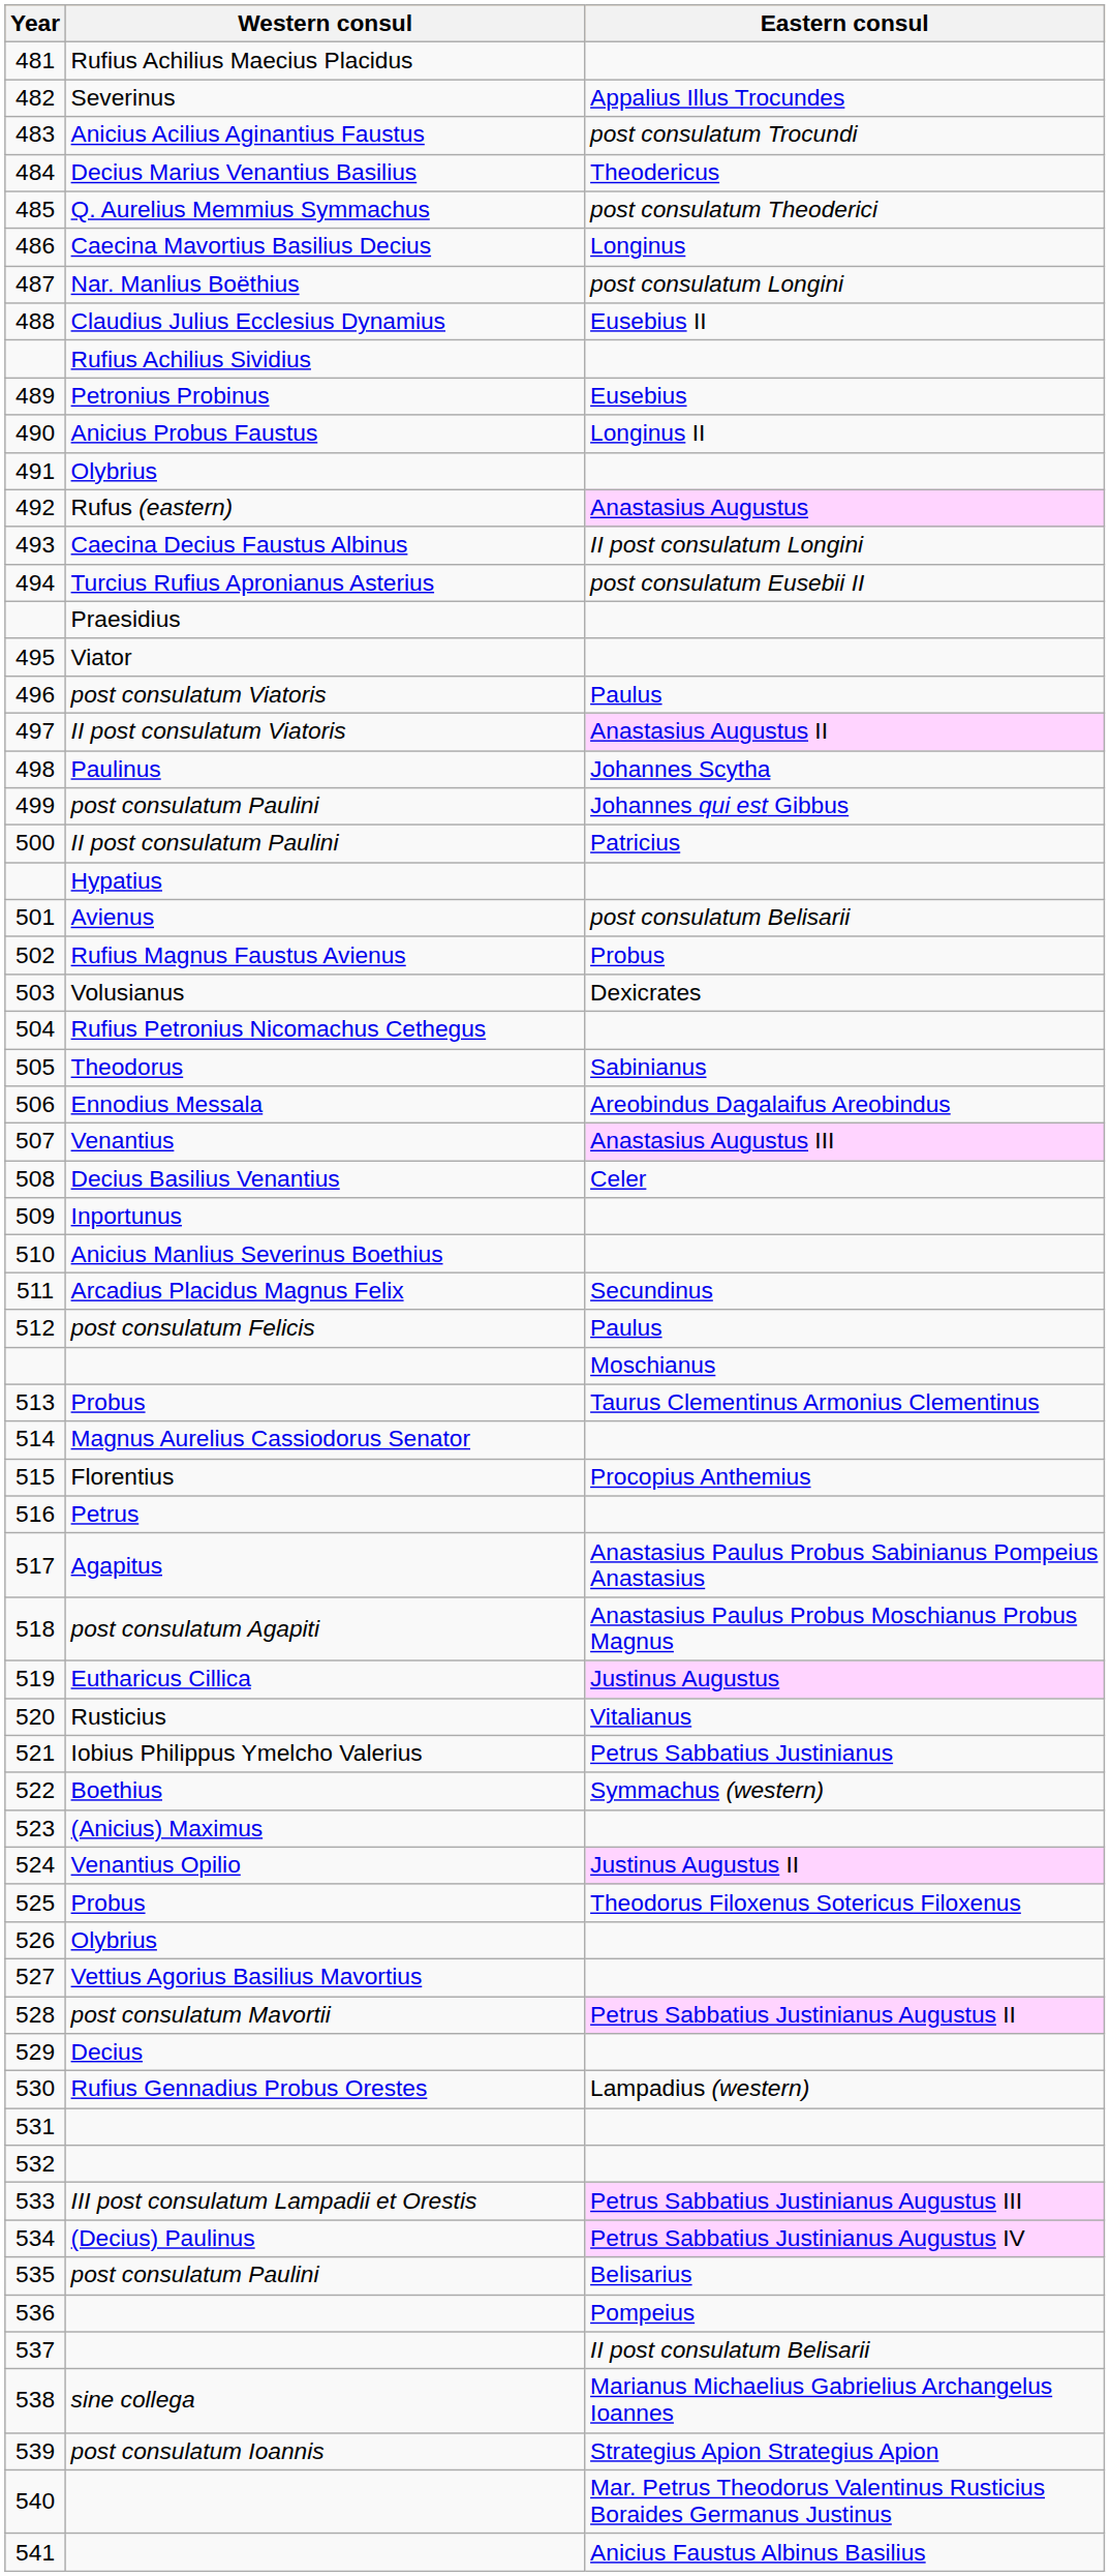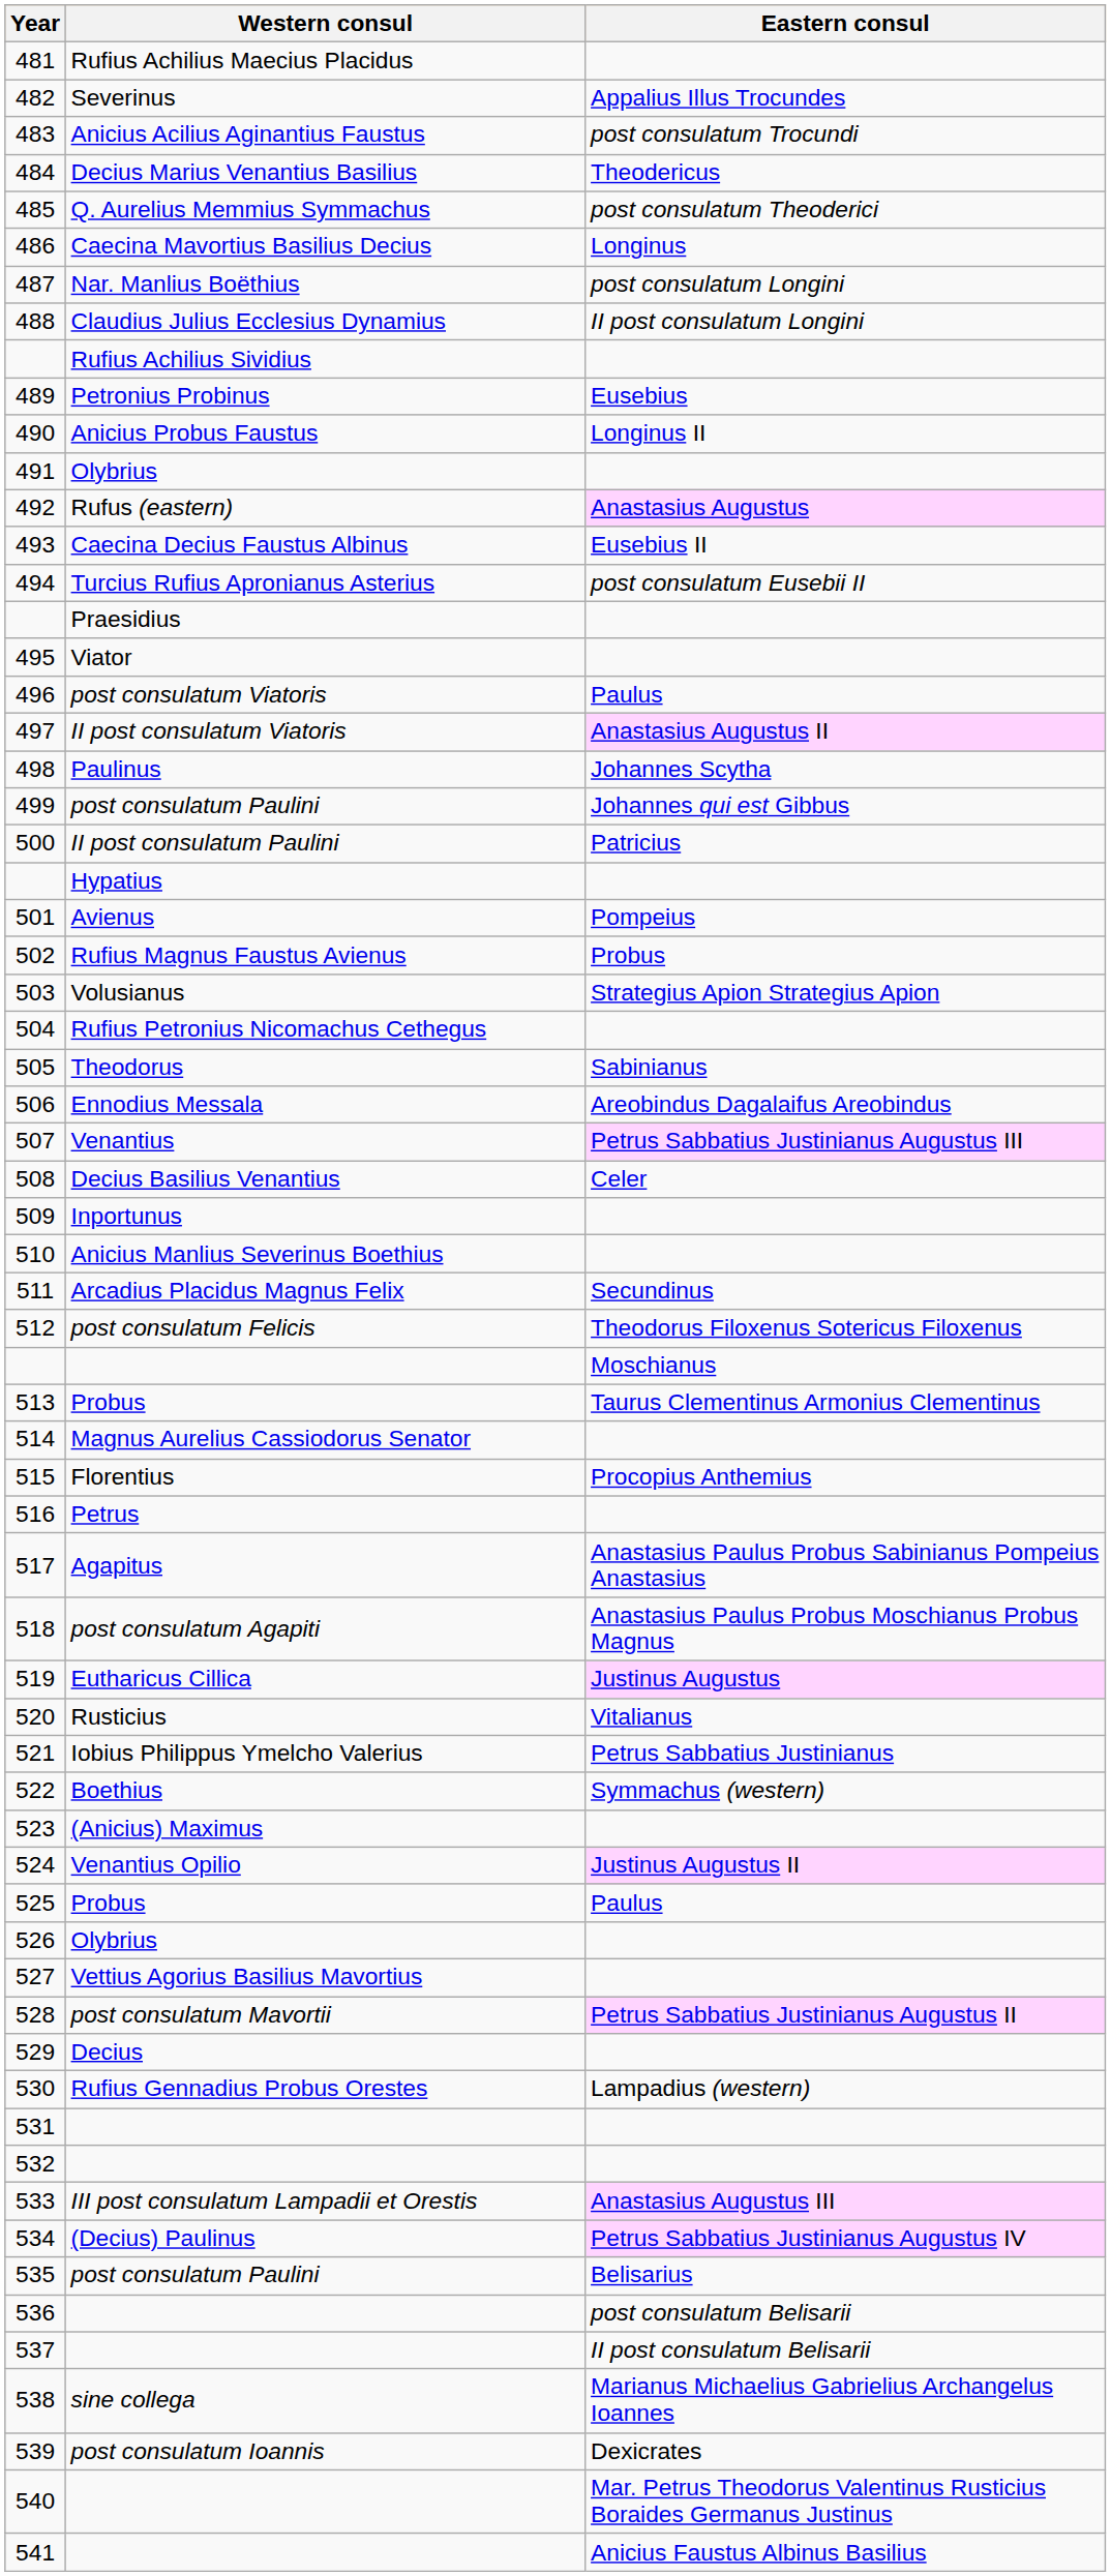 <table class="wikitable" style="width:750px; margin-left: auto; margin-right: auto; border: none;">
 <tr bgcolor="#FFDEAD">
 <th width=4%>Year</th>
 <th width="48%">Western consul</th>
 <th width=48%>Eastern consul</th>
 </tr>
 <tr>
 <td align=center>481</td>
 <td>Rufius Achilius Maecius Placidus</td>
 <td></td>
 </tr>
 <tr>
 <td align=center>482</td>
 <td>Severinus</td>
 <td><a href='#'>Appalius Illus Trocundes</a></td>
 </tr>
 <tr>
 <td align=center>483</td>
 <td><a href='#'>Anicius Acilius Aginantius Faustus</a></td>
 <td><em>post consulatum Trocundi</em></td>
 </tr>
 <tr>
 <td align=center>484</td>
 <td><a href='#'>Decius Marius Venantius Basilius</a></td>
 <td><a href='#'>Theodericus</a></td>
 </tr>
 <tr>
 <td align=center>485</td>
 <td><a href='#'>Q. Aurelius Memmius Symmachus</a></td>
 <td><em>post consulatum Theoderici</em></td>
 </tr>
 <tr>
 <td align=center>486</td>
 <td><a href='#'>Caecina Mavortius Basilius Decius</a></td>
 <td><a href='#'>Longinus</a></td>
 </tr>
 <tr>
 <td align=center>487</td>
 <td><a href='#'>Nar. Manlius Boëthius</a></td>
 <td><em>post consulatum Longini</em></td>
 </tr>
 <tr>
 <td align=center>488</td>
 <td><a href='#'>Claudius Julius Ecclesius Dynamius</a></td>
-<td><a href='#'>Eusebius</a> II</td>
+<td><em>II post consulatum Longini</em></td>
 </tr>
 <tr>
 <td align=center></td>
 <td><a href='#'>Rufius Achilius Sividius</a></td>
 <td></td>
 </tr>
 <tr>
 <td align=center>489</td>
 <td><a href='#'>Petronius Probinus</a></td>
 <td><a href='#'>Eusebius</a></td>
 </tr>
 <tr>
 <td align=center>490</td>
 <td><a href='#'>Anicius Probus Faustus</a></td>
 <td><a href='#'>Longinus</a> II</td>
 </tr>
 <tr>
 <td align=center>491</td>
 <td><a href='#'>Olybrius</a></td>
 <td></td>
 </tr>
 <tr>
 <td align=center>492</td>
 <td>Rufus <em>(eastern)</em></td>
 <td bgcolor="#ffd4ff"><a href='#'>Anastasius Augustus</a></td>
 </tr>
 <tr>
 <td align=center>493</td>
 <td><a href='#'>Caecina Decius Faustus Albinus</a></td>
-<td><em>II post consulatum Longini</em></td>
+<td><a href='#'>Eusebius</a> II</td>
 </tr>
 <tr>
 <td align=center>494</td>
 <td><a href='#'>Turcius Rufius Apronianus Asterius</a></td>
 <td><em>post consulatum Eusebii II</em></td>
 </tr>
 <tr>
 <td align=center></td>
 <td>Praesidius</td>
 <td></td>
 </tr>
 <tr>
 <td align=center>495</td>
 <td>Viator</td>
 <td></td>
 </tr>
 <tr>
 <td align=center>496</td>
 <td><em>post consulatum Viatoris</em></td>
 <td><a href='#'>Paulus</a></td>
 </tr>
 <tr>
 <td align=center>497</td>
 <td><em>II post consulatum Viatoris</em></td>
 <td bgcolor="#ffd4ff"><a href='#'>Anastasius Augustus</a> II</td>
 </tr>
 <tr>
 <td align=center>498</td>
 <td><a href='#'>Paulinus</a></td>
 <td><a href='#'>Johannes Scytha</a></td>
 </tr>
 <tr>
 <td align=center>499</td>
 <td><em>post consulatum Paulini</em></td>
 <td><a href='#'>Johannes <em>qui est</em> Gibbus</a></td>
 </tr>
 <tr>
 <td align=center>500</td>
 <td><em>II post consulatum Paulini</em></td>
 <td><a href='#'>Patricius</a></td>
 </tr>
 <tr>
 <td align=center></td>
 <td><a href='#'>Hypatius</a></td>
 <td></td>
 </tr>
 <tr>
 <td align=center>501</td>
 <td><a href='#'>Avienus</a></td>
-<td><em>post consulatum Belisarii</em></td>
+<td><a href='#'>Pompeius</a></td>
 </tr>
 <tr>
 <td align=center>502</td>
 <td><a href='#'>Rufius Magnus Faustus Avienus</a></td>
 <td><a href='#'>Probus</a></td>
 </tr>
 <tr>
 <td align=center>503</td>
 <td>Volusianus</td>
-<td>Dexicrates</td>
+<td><a href='#'>Strategius Apion Strategius Apion</a></td>
 </tr>
 <tr>
 <td align=center>504</td>
 <td><a href='#'>Rufius Petronius Nicomachus Cethegus</a></td>
 <td></td>
 </tr>
 <tr>
 <td align=center>505</td>
 <td><a href='#'>Theodorus</a></td>
 <td><a href='#'>Sabinianus</a></td>
 </tr>
 <tr>
 <td align=center>506</td>
 <td><a href='#'>Ennodius Messala</a></td>
 <td><a href='#'>Areobindus Dagalaifus Areobindus</a></td>
 </tr>
 <tr>
 <td align=center>507</td>
 <td><a href='#'>Venantius</a></td>
-<td bgcolor="#ffd4ff"><a href='#'>Anastasius Augustus</a> III</td>
+<td bgcolor="#ffd4ff"><a href='#'>Petrus Sabbatius Justinianus Augustus</a> III</td>
 </tr>
 <tr>
 <td align=center>508</td>
 <td><a href='#'>Decius Basilius Venantius</a></td>
 <td><a href='#'>Celer</a></td>
 </tr>
 <tr>
 <td align=center>509</td>
 <td><a href='#'>Inportunus</a></td>
 <td></td>
 </tr>
 <tr>
 <td align=center>510</td>
 <td><a href='#'>Anicius Manlius Severinus Boethius</a></td>
 <td></td>
 </tr>
 <tr>
 <td align=center>511</td>
 <td><a href='#'>Arcadius Placidus Magnus Felix</a></td>
 <td><a href='#'>Secundinus</a></td>
 </tr>
 <tr>
 <td align=center>512</td>
 <td><em>post consulatum Felicis</em></td>
-<td><a href='#'>Paulus</a></td>
+<td><a href='#'>Theodorus Filoxenus Sotericus Filoxenus</a></td>
 </tr>
 <tr>
 <td align=center></td>
 <td></td>
 <td><a href='#'>Moschianus</a></td>
 </tr>
 <tr>
 <td align=center>513</td>
 <td><a href='#'>Probus</a></td>
 <td><a href='#'>Taurus Clementinus Armonius Clementinus</a></td>
 </tr>
 <tr>
 <td align=center>514</td>
 <td><a href='#'>Magnus Aurelius Cassiodorus Senator</a></td>
 <td></td>
 </tr>
 <tr>
 <td align=center>515</td>
 <td>Florentius</td>
 <td><a href='#'>Procopius Anthemius</a></td>
 </tr>
 <tr>
 <td align=center>516</td>
 <td><a href='#'>Petrus</a></td>
 <td></td>
 </tr>
 <tr>
 <td align=center>517</td>
 <td><a href='#'>Agapitus</a></td>
 <td><a href='#'>Anastasius Paulus Probus Sabinianus Pompeius Anastasius</a></td>
 </tr>
 <tr>
 <td align=center>518</td>
 <td><em>post consulatum Agapiti</em></td>
 <td><a href='#'>Anastasius Paulus Probus Moschianus Probus Magnus</a></td>
 </tr>
 <tr>
 <td align=center>519</td>
 <td><a href='#'>Eutharicus Cillica</a></td>
 <td bgcolor="#ffd4ff"><a href='#'>Justinus Augustus</a></td>
 </tr>
 <tr>
 <td align=center>520</td>
 <td>Rusticius</td>
 <td><a href='#'>Vitalianus</a></td>
 </tr>
 <tr>
 <td align=center>521</td>
 <td>Iobius Philippus Ymelcho Valerius</td>
 <td><a href='#'>Petrus Sabbatius Justinianus</a></td>
 </tr>
 <tr>
 <td align=center>522</td>
 <td><a href='#'>Boethius</a></td>
 <td><a href='#'>Symmachus</a> <em>(western)</em></td>
 </tr>
 <tr>
 <td align=center>523</td>
 <td><a href='#'>(Anicius) Maximus</a></td>
 <td></td>
 </tr>
 <tr>
 <td align=center>524</td>
 <td><a href='#'>Venantius Opilio</a></td>
 <td bgcolor="#ffd4ff"><a href='#'>Justinus Augustus</a> II</td>
 </tr>
 <tr>
 <td align=center>525</td>
 <td><a href='#'>Probus</a></td>
-<td><a href='#'>Theodorus Filoxenus Sotericus Filoxenus</a></td>
+<td><a href='#'>Paulus</a></td>
 </tr>
 <tr>
 <td align=center>526</td>
 <td><a href='#'>Olybrius</a></td>
 <td></td>
 </tr>
 <tr>
 <td align=center>527</td>
 <td><a href='#'>Vettius Agorius Basilius Mavortius</a></td>
 <td></td>
 </tr>
 <tr>
 <td align=center>528</td>
 <td><em>post consulatum Mavortii</em></td>
 <td bgcolor="#ffd4ff"><a href='#'>Petrus Sabbatius Justinianus Augustus</a> II</td>
 </tr>
 <tr>
 <td align=center>529</td>
 <td><a href='#'>Decius</a></td>
 <td></td>
 </tr>
 <tr>
 <td align=center>530</td>
 <td><a href='#'>Rufius Gennadius Probus Orestes</a></td>
 <td>Lampadius <em>(western)</em></td>
 </tr>
 <tr>
 <td align=center>531</td>
 <td></td>
 <td></td>
 </tr>
 <tr>
 <td align=center>532</td>
 <td></td>
 <td></td>
 </tr>
 <tr>
 <td align=center>533</td>
 <td><em>III post consulatum Lampadii et Orestis</em></td>
-<td bgcolor="#ffd4ff"><a href='#'>Petrus Sabbatius Justinianus Augustus</a> III</td>
+<td bgcolor="#ffd4ff"><a href='#'>Anastasius Augustus</a> III</td>
 </tr>
 <tr>
 <td align=center>534</td>
 <td><a href='#'>(Decius) Paulinus</a></td>
 <td bgcolor="#ffd4ff"><a href='#'>Petrus Sabbatius Justinianus Augustus</a> IV</td>
 </tr>
 <tr>
 <td align=center>535</td>
 <td><em>post consulatum Paulini</em></td>
 <td><a href='#'>Belisarius</a></td>
 </tr>
 <tr>
 <td align=center>536</td>
 <td></td>
-<td><a href='#'>Pompeius</a></td>
+<td><em>post consulatum Belisarii</em></td>
 </tr>
 <tr>
 <td align=center>537</td>
 <td></td>
 <td><em>II post consulatum Belisarii</em></td>
 </tr>
 <tr>
 <td align=center>538</td>
 <td><em>sine collega</em></td>
 <td><a href='#'>Marianus Michaelius Gabrielius Archangelus Ioannes</a></td>
 </tr>
 <tr>
 <td align=center>539</td>
 <td><em>post consulatum Ioannis</em></td>
-<td><a href='#'>Strategius Apion Strategius Apion</a></td>
+<td>Dexicrates</td>
 </tr>
 <tr>
 <td align=center>540</td>
 <td></td>
 <td><a href='#'>Mar. Petrus Theodorus Valentinus Rusticius Boraides Germanus Justinus</a></td>
 </tr>
 <tr>
 <td align=center>541</td>
 <td></td>
 <td><a href='#'>Anicius Faustus Albinus Basilius</a></td>
 </tr>
 </table>
